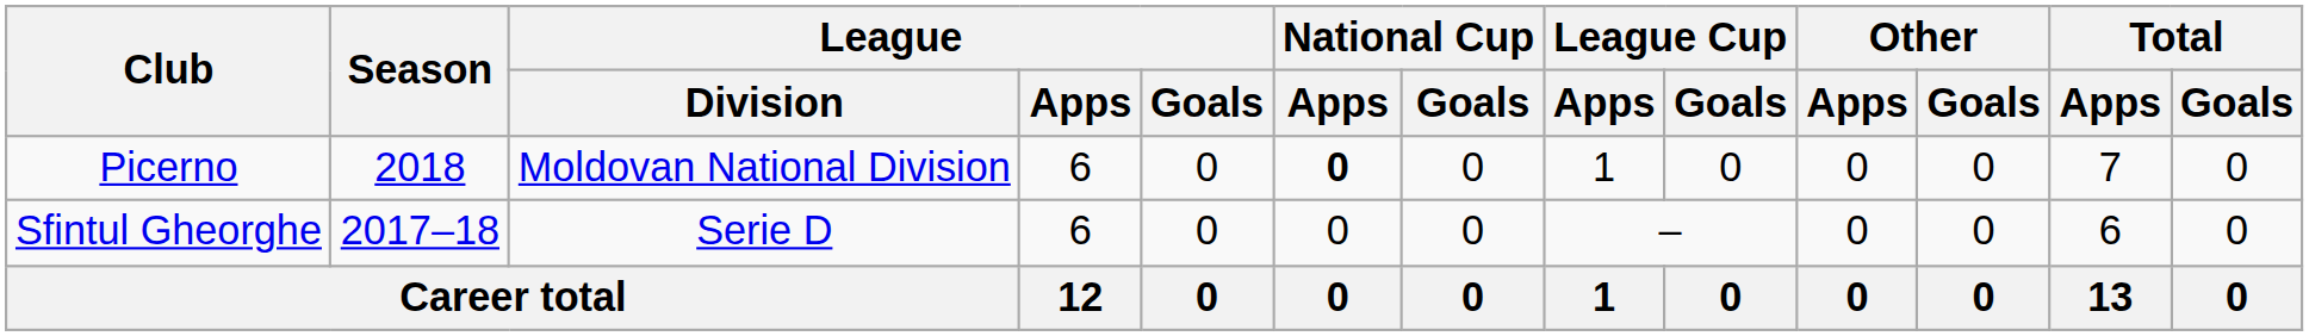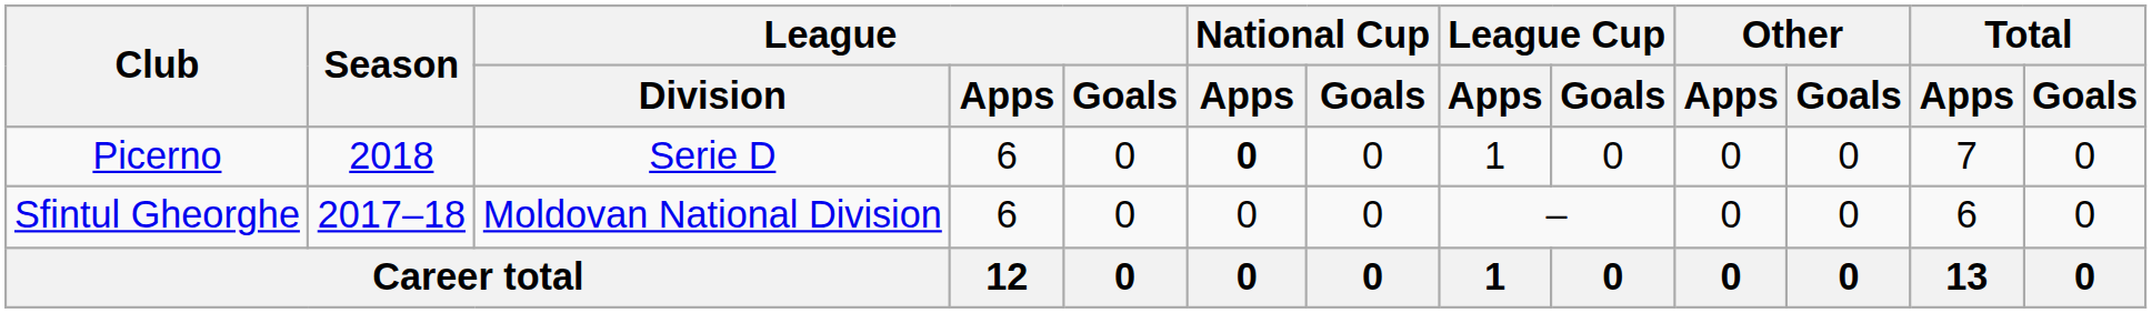 <table class=wikitable style=text-align:center>
 <tr>
 <th rowspan="2">Club</th>
 <th rowspan="2">Season</th>
 <th colspan="3">League</th>
 <th colspan="2">National Cup</th>
 <th colspan="2">League Cup</th>
 <th colspan="2">Other</th>
 <th colspan="2">Total</th>
 </tr>
 <tr>
 <th>Division</th>
 <th>Apps</th>
 <th>Goals</th>
 <th>Apps</th>
 <th>Goals</th>
 <th>Apps</th>
 <th>Goals</th>
 <th>Apps</th>
 <th>Goals</th>
 <th>Apps</th>
 <th>Goals</th>
 </tr>
 <tr>
 <td><a href='#'>Picerno</a></td>
 <td><a href='#'>2018</a></td>
-<td><a href='#'>Moldovan National Division</a></td>
+<td><a href='#'>Serie D</a></td>
 <td>6</td>
 <td>0</td>
 <td><strong>0</strong></td>
 <td>0</td>
 <td>1</td>
 <td>0</td>
 <td>0</td>
 <td>0</td>
 <td>7</td>
 <td>0</td>
 </tr>
 <tr>
 <td><a href='#'>Sfintul Gheorghe</a></td>
 <td><a href='#'>2017–18</a></td>
-<td><a href='#'>Serie D</a></td>
+<td><a href='#'>Moldovan National Division</a></td>
 <td>6</td>
 <td>0</td>
 <td>0</td>
 <td>0</td>
 <td colspan="2">–</td>
 <td>0</td>
 <td>0</td>
 <td>6</td>
 <td>0</td>
 </tr>
 <tr>
 <th colspan="3"><strong>Career total</strong></th>
 <th>12</th>
 <th>0</th>
 <th>0</th>
 <th>0</th>
 <th>1</th>
 <th>0</th>
 <th>0</th>
 <th>0</th>
 <th>13</th>
 <th>0</th>
 </tr>
 </table>
